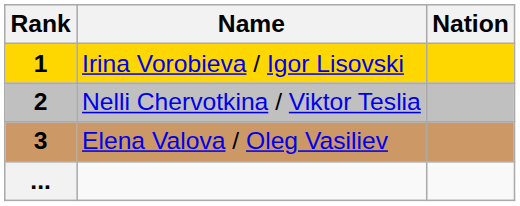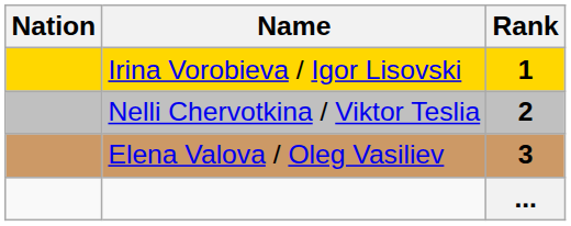 <table class="wikitable">
 <tr>
+<th>Nation</th>
+<th>Name</th>
 <th>Rank</th>
-<th>Name</th>
-<th>Nation</th>
 </tr>
 <tr bgcolor="gold">
+<td></td>
+<td><a href='#'>Irina Vorobieva</a> / <a href='#'>Igor Lisovski</a></td>
 <td align="center"><strong>1</strong></td>
-<td><a href='#'>Irina Vorobieva</a> / <a href='#'>Igor Lisovski</a></td>
-<td></td>
 </tr>
 <tr bgcolor="silver">
+<td></td>
+<td><a href='#'>Nelli Chervotkina</a> / <a href='#'>Viktor Teslia</a></td>
 <td align="center"><strong>2</strong></td>
-<td><a href='#'>Nelli Chervotkina</a> / <a href='#'>Viktor Teslia</a></td>
-<td></td>
 </tr>
 <tr bgcolor="cc9966">
+<td></td>
+<td><a href='#'>Elena Valova</a> / <a href='#'>Oleg Vasiliev</a></td>
 <td align="center"><strong>3</strong></td>
-<td><a href='#'>Elena Valova</a> / <a href='#'>Oleg Vasiliev</a></td>
-<td></td>
 </tr>
 <tr>
-<th>...</th>
 <td></td>
 <td></td>
+<th>...</th>
 </tr>
 </table>
